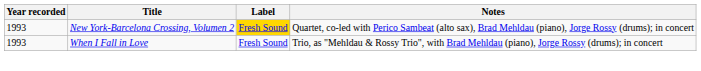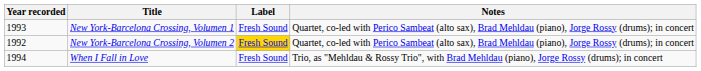 <table class="wikitable sortable">
 <tr>
 <th align="center">Year recorded</th>
 <th>Title</th>
 <th>Label</th>
 <th>Notes</th>
 </tr>
 <tr>
 <td>1993</td>
+<td><em><a href='#'>New York-Barcelona Crossing, Volumen 1</a></em></td>
+<td><a href='#'>Fresh Sound</a></td>
+<td>Quartet, co-led with <a href='#'>Perico Sambeat</a> (alto sax), <a href='#'>Brad Mehldau</a> (piano), <a href='#'>Jorge Rossy</a> (drums); in concert</td>
+</tr>
+<tr>
+<td>1992</td>
 <td><em><a href='#'>New York-Barcelona Crossing, Volumen 2</a></em></td>
 <td style="background: gold;"><a href='#'>Fresh Sound</a></td>
 <td>Quartet, co-led with <a href='#'>Perico Sambeat</a> (alto sax), <a href='#'>Brad Mehldau</a> (piano), <a href='#'>Jorge Rossy</a> (drums); in concert</td>
 </tr>
 <tr>
-<td>1993</td>
+<td>1994</td>
 <td><em><a href='#'>When I Fall in Love</a></em></td>
 <td><a href='#'>Fresh Sound</a></td>
 <td>Trio, as "Mehldau & Rossy Trio", with <a href='#'>Brad Mehldau</a> (piano), <a href='#'>Jorge Rossy</a> (drums); in concert</td>
 </tr>
 </table>
